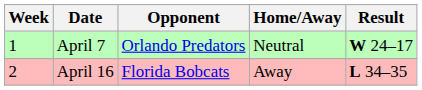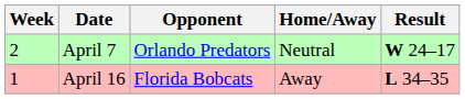 <table class="wikitable">
 <tr>
 <th>Week</th>
 <th>Date</th>
 <th>Opponent</th>
 <th>Home/Away</th>
 <th>Result</th>
 </tr>
 <tr bgcolor="bbffbb">
-<td>1</td>
+<td>2</td>
 <td>April 7</td>
 <td><a href='#'>Orlando Predators</a></td>
 <td>Neutral</td>
 <td><strong>W</strong> 24–17</td>
 </tr>
 <tr bgcolor="ffbbbb">
-<td>2</td>
+<td>1</td>
 <td>April 16</td>
 <td><a href='#'>Florida Bobcats</a></td>
 <td>Away</td>
 <td><strong>L</strong> 34–35</td>
 </tr>
 </table>
